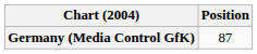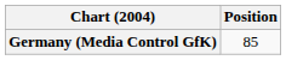 <table class="wikitable plainrowheaders" style="text-align:center">
 <tr>
 <th scope="col">Chart (2004)</th>
 <th scope="col">Position</th>
 </tr>
 <tr>
 <th scope="row">Germany (Media Control GfK)</th>
-<td>87</td>
+<td>85</td>
 </tr>
 </table>
